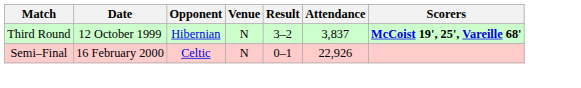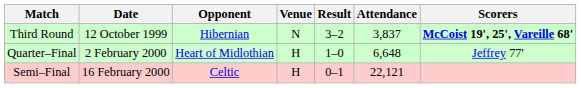 <table class="wikitable" style="font-size:100%; text-align:center">
 <tr>
 <th>Match</th>
 <th>Date</th>
 <th>Opponent</th>
 <th>Venue</th>
 <th>Result</th>
 <th>Attendance</th>
 <th>Scorers</th>
 </tr>
 <tr style="background: #CCFFCC;">
 <td>Third Round</td>
 <td>12 October 1999</td>
 <td><a href='#'>Hibernian</a></td>
 <td>N</td>
 <td>3–2</td>
 <td>3,837</td>
 <td><strong><a href='#'>McCoist</a> 19', 25', <a href='#'>Vareille</a> 68'</strong></td>
 </tr>
+<tr style="background: #CCFFCC;">
+<td>Quarter–Final</td>
+<td>2 February 2000</td>
+<td><a href='#'>Heart of Midlothian</a></td>
+<td>H</td>
+<td>1–0</td>
+<td>6,648</td>
+<td><a href='#'>Jeffrey</a> 77'</td>
+</tr>
 <tr style="background: #FFCCCC;">
 <td>Semi–Final</td>
 <td>16 February 2000</td>
 <td><a href='#'>Celtic</a></td>
-<td>N</td>
+<td>H</td>
 <td>0–1</td>
-<td>22,926</td>
+<td>22,121</td>
 <td></td>
 </tr>
 </table>
